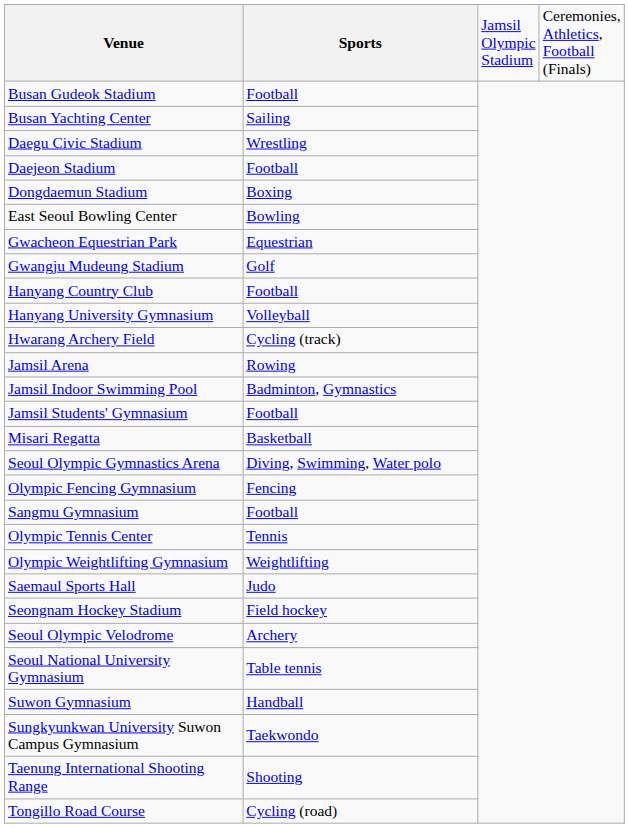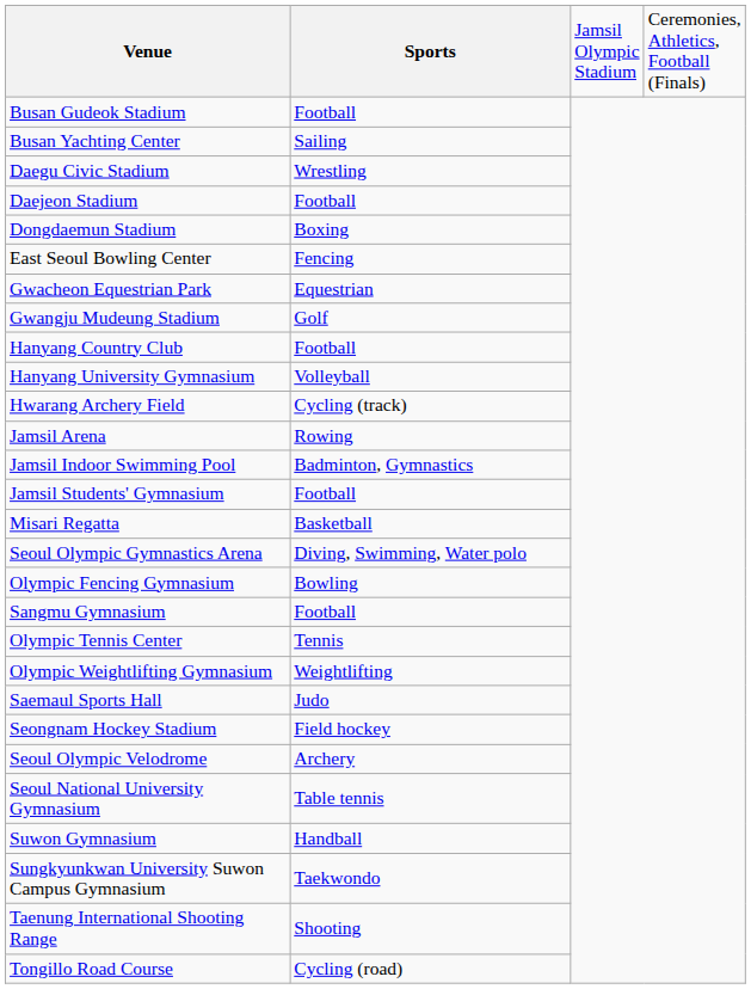 <table class="wikitable sortable" width=640px>
 <tr>
 <th rowspan="2" width=45%>Venue</th>
 <th rowspan="2" width=45%>Sports</th>
 </tr>
 <tr>
 <td><a href='#'>Jamsil Olympic Stadium</a></td>
 <td>Ceremonies, <a href='#'>Athletics</a>, <a href='#'>Football</a> (Finals)</td>
 </tr>
 <tr>
 <td><a href='#'>Busan Gudeok Stadium</a></td>
 <td><a href='#'>Football</a></td>
 </tr>
 <tr>
 <td><a href='#'>Busan Yachting Center</a></td>
 <td><a href='#'>Sailing</a></td>
 </tr>
 <tr>
 <td><a href='#'>Daegu Civic Stadium</a></td>
 <td><a href='#'>Wrestling</a></td>
 </tr>
 <tr>
 <td><a href='#'>Daejeon Stadium</a></td>
 <td><a href='#'>Football</a></td>
 </tr>
 <tr>
 <td><a href='#'>Dongdaemun Stadium</a></td>
 <td><a href='#'>Boxing</a></td>
 </tr>
 <tr>
 <td>East Seoul Bowling Center</td>
-<td><a href='#'>Bowling</a></td>
+<td><a href='#'>Fencing</a></td>
 </tr>
 <tr>
 <td><a href='#'>Gwacheon Equestrian Park</a></td>
 <td><a href='#'>Equestrian</a></td>
 </tr>
 <tr>
 <td><a href='#'>Gwangju Mudeung Stadium</a></td>
 <td><a href='#'>Golf</a></td>
 </tr>
 <tr>
 <td><a href='#'>Hanyang Country Club</a></td>
 <td><a href='#'>Football</a></td>
 </tr>
 <tr>
 <td><a href='#'>Hanyang University Gymnasium</a></td>
 <td><a href='#'>Volleyball</a></td>
 </tr>
 <tr>
 <td><a href='#'>Hwarang Archery Field</a></td>
 <td><a href='#'>Cycling</a> (track)</td>
 </tr>
 <tr>
 <td><a href='#'>Jamsil Arena</a></td>
 <td><a href='#'>Rowing</a></td>
 </tr>
 <tr>
 <td><a href='#'>Jamsil Indoor Swimming Pool</a></td>
 <td><a href='#'>Badminton</a>, <a href='#'>Gymnastics</a></td>
 </tr>
 <tr>
 <td><a href='#'>Jamsil Students' Gymnasium</a></td>
 <td><a href='#'>Football</a></td>
 </tr>
 <tr>
 <td><a href='#'>Misari Regatta</a></td>
 <td><a href='#'>Basketball</a></td>
 </tr>
 <tr>
 <td><a href='#'>Seoul Olympic Gymnastics Arena</a></td>
 <td><a href='#'>Diving</a>, <a href='#'>Swimming</a>, <a href='#'>Water polo</a></td>
 </tr>
 <tr>
 <td><a href='#'>Olympic Fencing Gymnasium</a></td>
-<td><a href='#'>Fencing</a></td>
+<td><a href='#'>Bowling</a></td>
 </tr>
 <tr>
 <td><a href='#'>Sangmu Gymnasium</a></td>
 <td><a href='#'>Football</a></td>
 </tr>
 <tr>
 <td><a href='#'>Olympic Tennis Center</a></td>
 <td><a href='#'>Tennis</a></td>
 </tr>
 <tr>
 <td><a href='#'>Olympic Weightlifting Gymnasium</a></td>
 <td><a href='#'>Weightlifting</a></td>
 </tr>
 <tr>
 <td><a href='#'>Saemaul Sports Hall</a></td>
 <td><a href='#'>Judo</a></td>
 </tr>
 <tr>
 <td><a href='#'>Seongnam Hockey Stadium</a></td>
 <td><a href='#'>Field hockey</a></td>
 </tr>
 <tr>
 <td><a href='#'>Seoul Olympic Velodrome</a></td>
 <td><a href='#'>Archery</a></td>
 </tr>
 <tr>
 <td><a href='#'>Seoul National University Gymnasium</a></td>
 <td><a href='#'>Table tennis</a></td>
 </tr>
 <tr>
 <td><a href='#'>Suwon Gymnasium</a></td>
 <td><a href='#'>Handball</a></td>
 </tr>
 <tr>
 <td><a href='#'>Sungkyunkwan University</a> Suwon Campus Gymnasium</td>
 <td><a href='#'>Taekwondo</a></td>
 </tr>
 <tr>
 <td><a href='#'>Taenung International Shooting Range</a></td>
 <td><a href='#'>Shooting</a></td>
 </tr>
 <tr>
 <td><a href='#'>Tongillo Road Course</a></td>
 <td><a href='#'>Cycling</a> (road)</td>
 </tr>
 </table>
